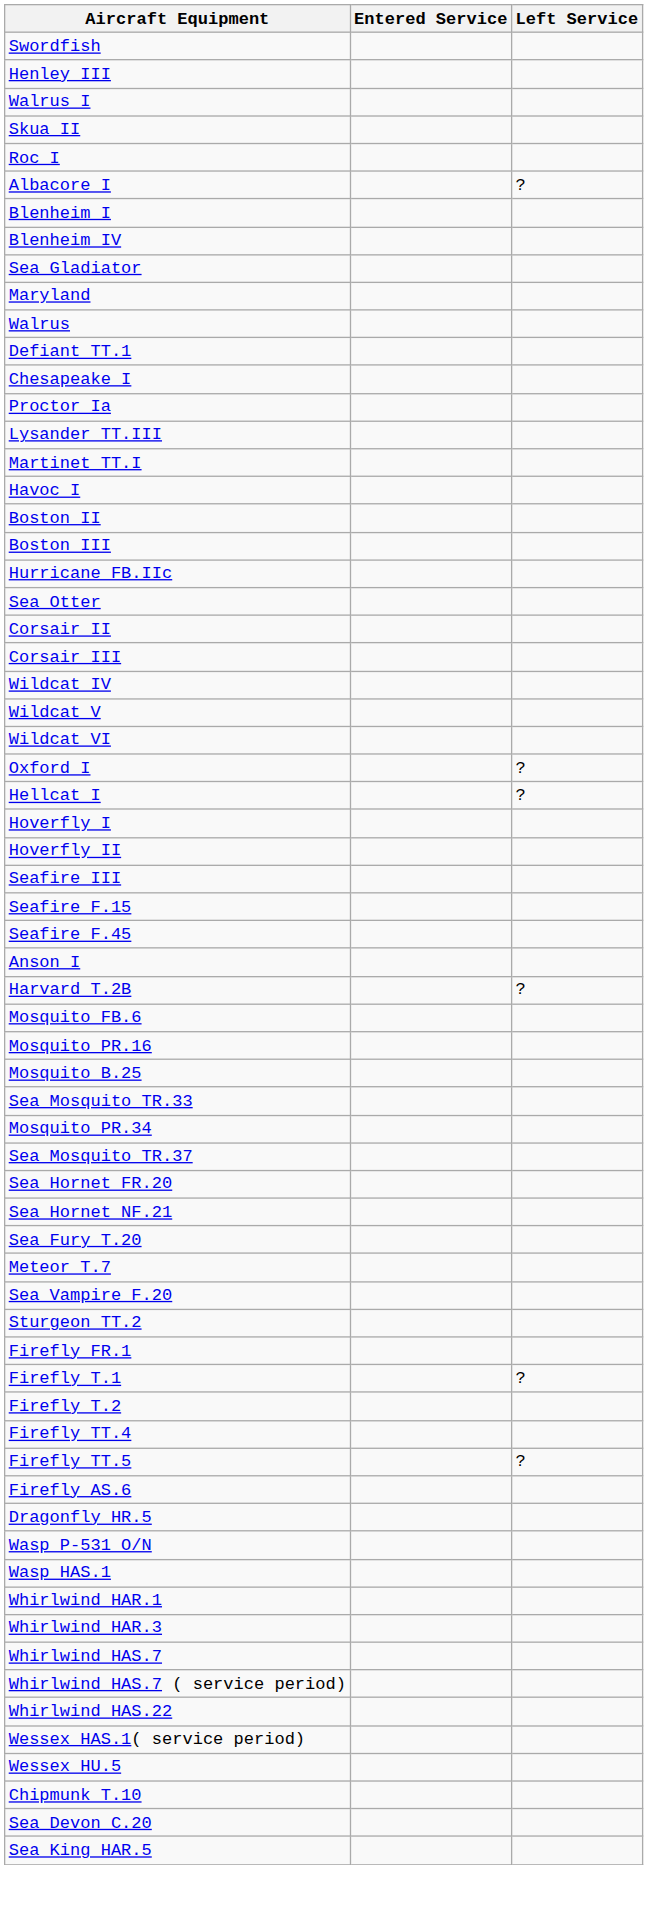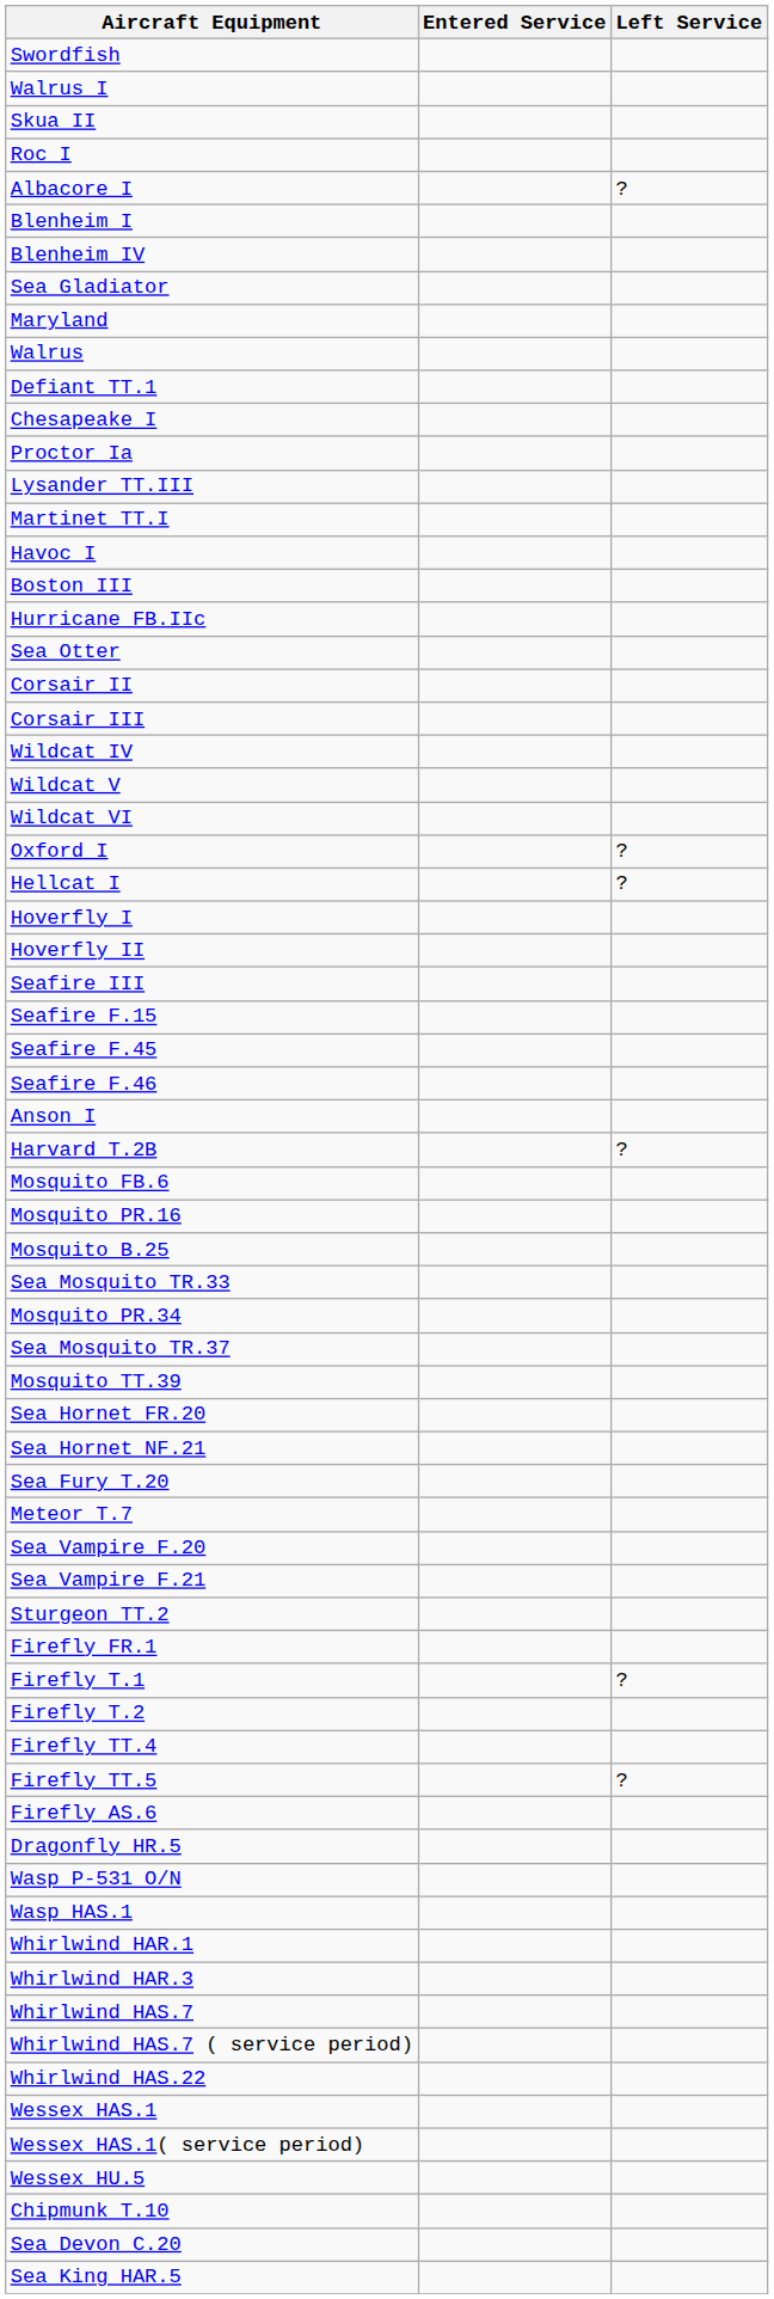 <table class="wikitable sortable">
 <tr>
 <th>Aircraft Equipment</th>
 <th>Entered Service</th>
 <th>Left Service</th>
 </tr>
 <tr>
 <td><a href='#'>Swordfish</a></td>
-<td></td>
-<td></td>
-</tr>
-<tr>
-<td><a href='#'>Henley III</a></td>
 <td></td>
 <td></td>
 </tr>
 <tr>
 <td><a href='#'>Walrus I</a></td>
 <td></td>
 <td></td>
 </tr>
 <tr>
 <td><a href='#'>Skua II</a></td>
 <td></td>
 <td></td>
 </tr>
 <tr>
 <td><a href='#'>Roc I</a></td>
 <td></td>
 <td></td>
 </tr>
 <tr>
 <td><a href='#'>Albacore I</a></td>
 <td></td>
 <td>?</td>
 </tr>
 <tr>
 <td><a href='#'>Blenheim I</a></td>
 <td></td>
 <td></td>
 </tr>
 <tr>
 <td><a href='#'>Blenheim IV</a></td>
 <td></td>
 <td></td>
 </tr>
 <tr>
 <td><a href='#'>Sea Gladiator</a></td>
 <td></td>
 <td></td>
 </tr>
 <tr>
 <td><a href='#'>Maryland</a></td>
 <td></td>
 <td></td>
 </tr>
 <tr>
 <td><a href='#'>Walrus</a></td>
 <td></td>
 <td></td>
 </tr>
 <tr>
 <td><a href='#'>Defiant TT.1</a></td>
 <td></td>
 <td></td>
 </tr>
 <tr>
 <td><a href='#'>Chesapeake I</a></td>
 <td></td>
 <td></td>
 </tr>
 <tr>
 <td><a href='#'>Proctor Ia</a></td>
 <td></td>
 <td></td>
 </tr>
 <tr>
 <td><a href='#'>Lysander TT.III</a></td>
 <td></td>
 <td></td>
 </tr>
 <tr>
 <td><a href='#'>Martinet TT.I</a></td>
 <td></td>
 <td></td>
 </tr>
 <tr>
 <td><a href='#'>Havoc I</a></td>
 <td></td>
 <td></td>
 </tr>
 <tr>
-<td><a href='#'>Boston II</a></td>
-<td></td>
-<td></td>
-</tr>
-<tr>
 <td><a href='#'>Boston III</a></td>
 <td></td>
 <td></td>
 </tr>
 <tr>
 <td><a href='#'>Hurricane FB.IIc</a></td>
 <td></td>
 <td></td>
 </tr>
 <tr>
 <td><a href='#'>Sea Otter</a></td>
 <td></td>
 <td></td>
 </tr>
 <tr>
 <td><a href='#'>Corsair II</a></td>
 <td></td>
 <td></td>
 </tr>
 <tr>
 <td><a href='#'>Corsair III</a></td>
 <td></td>
 <td></td>
 </tr>
 <tr>
 <td><a href='#'>Wildcat IV</a></td>
 <td></td>
 <td></td>
 </tr>
 <tr>
 <td><a href='#'>Wildcat V</a></td>
 <td></td>
 <td></td>
 </tr>
 <tr>
 <td><a href='#'>Wildcat VI</a></td>
 <td></td>
 <td></td>
 </tr>
 <tr>
 <td><a href='#'>Oxford I</a></td>
 <td></td>
 <td>?</td>
 </tr>
 <tr>
 <td><a href='#'>Hellcat I</a></td>
 <td></td>
 <td>?</td>
 </tr>
 <tr>
 <td><a href='#'>Hoverfly I</a></td>
 <td></td>
 <td></td>
 </tr>
 <tr>
 <td><a href='#'>Hoverfly II</a></td>
 <td></td>
 <td></td>
 </tr>
 <tr>
 <td><a href='#'>Seafire III</a></td>
 <td></td>
 <td></td>
 </tr>
 <tr>
 <td><a href='#'>Seafire F.15</a></td>
 <td></td>
 <td></td>
 </tr>
 <tr>
 <td><a href='#'>Seafire F.45</a></td>
 <td></td>
 <td></td>
 </tr>
 <tr>
+<td><a href='#'>Seafire F.46</a></td>
+<td></td>
+<td></td>
+</tr>
+<tr>
 <td><a href='#'>Anson I</a></td>
 <td></td>
 <td></td>
 </tr>
 <tr>
 <td><a href='#'>Harvard T.2B</a></td>
 <td></td>
 <td>?</td>
 </tr>
 <tr>
 <td><a href='#'>Mosquito FB.6</a></td>
 <td></td>
 <td></td>
 </tr>
 <tr>
 <td><a href='#'>Mosquito PR.16</a></td>
 <td></td>
 <td></td>
 </tr>
 <tr>
 <td><a href='#'>Mosquito B.25</a></td>
 <td></td>
 <td></td>
 </tr>
 <tr>
 <td><a href='#'>Sea Mosquito TR.33</a></td>
 <td></td>
 <td></td>
 </tr>
 <tr>
 <td><a href='#'>Mosquito PR.34</a></td>
 <td></td>
 <td></td>
 </tr>
 <tr>
 <td><a href='#'>Sea Mosquito TR.37</a></td>
 <td></td>
 <td></td>
 </tr>
 <tr>
+<td><a href='#'>Mosquito TT.39</a></td>
+<td></td>
+<td></td>
+</tr>
+<tr>
 <td><a href='#'>Sea Hornet FR.20</a></td>
 <td></td>
 <td></td>
 </tr>
 <tr>
 <td><a href='#'>Sea Hornet NF.21</a></td>
 <td></td>
 <td></td>
 </tr>
 <tr>
 <td><a href='#'>Sea Fury T.20</a></td>
 <td></td>
 <td></td>
 </tr>
 <tr>
 <td><a href='#'>Meteor T.7</a></td>
 <td></td>
 <td></td>
 </tr>
 <tr>
 <td><a href='#'>Sea Vampire F.20</a></td>
+<td></td>
+<td></td>
+</tr>
+<tr>
+<td><a href='#'>Sea Vampire F.21</a></td>
 <td></td>
 <td></td>
 </tr>
 <tr>
 <td><a href='#'>Sturgeon TT.2</a></td>
 <td></td>
 <td></td>
 </tr>
 <tr>
 <td><a href='#'>Firefly FR.1</a></td>
 <td></td>
 <td></td>
 </tr>
 <tr>
 <td><a href='#'>Firefly T.1</a></td>
 <td></td>
 <td>?</td>
 </tr>
 <tr>
 <td><a href='#'>Firefly T.2</a></td>
 <td></td>
 <td></td>
 </tr>
 <tr>
 <td><a href='#'>Firefly TT.4</a></td>
 <td></td>
 <td></td>
 </tr>
 <tr>
 <td><a href='#'>Firefly TT.5</a></td>
 <td></td>
 <td>?</td>
 </tr>
 <tr>
 <td><a href='#'>Firefly AS.6</a></td>
 <td></td>
 <td></td>
 </tr>
 <tr>
 <td><a href='#'>Dragonfly HR.5</a></td>
 <td></td>
 <td></td>
 </tr>
 <tr>
 <td><a href='#'>Wasp P-531 O/N</a></td>
 <td></td>
 <td></td>
 </tr>
 <tr>
 <td><a href='#'>Wasp HAS.1</a></td>
 <td></td>
 <td></td>
 </tr>
 <tr>
 <td><a href='#'>Whirlwind HAR.1</a></td>
 <td></td>
 <td></td>
 </tr>
 <tr>
 <td><a href='#'>Whirlwind HAR.3</a></td>
 <td></td>
 <td></td>
 </tr>
 <tr>
 <td><a href='#'>Whirlwind HAS.7</a></td>
 <td></td>
 <td></td>
 </tr>
 <tr>
 <td><a href='#'>Whirlwind HAS.7</a> ( service period)</td>
 <td></td>
 <td></td>
 </tr>
 <tr>
 <td><a href='#'>Whirlwind HAS.22</a></td>
 <td></td>
 <td></td>
 </tr>
 <tr>
+<td><a href='#'>Wessex HAS.1</a></td>
+<td></td>
+<td></td>
+</tr>
+<tr>
 <td><a href='#'>Wessex HAS.1</a>(  service period)</td>
 <td></td>
 <td></td>
 </tr>
 <tr>
 <td><a href='#'>Wessex HU.5</a></td>
 <td></td>
 <td></td>
 </tr>
 <tr>
 <td><a href='#'>Chipmunk T.10</a></td>
 <td></td>
 <td></td>
 </tr>
 <tr>
 <td><a href='#'>Sea Devon C.20</a></td>
 <td></td>
 <td></td>
 </tr>
 <tr>
 <td><a href='#'>Sea King HAR.5</a></td>
 <td></td>
 <td></td>
 </tr>
 </table>
